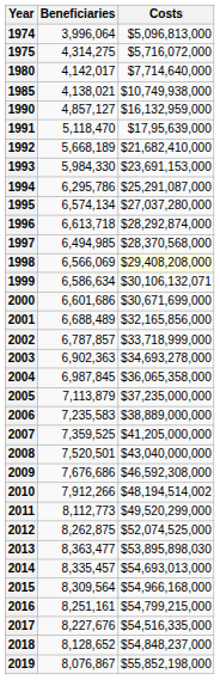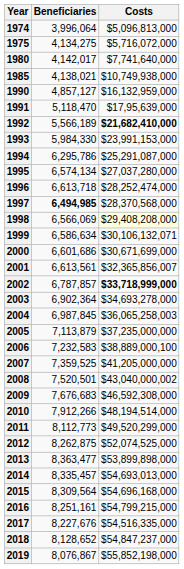 <table class="wikitable plainrowheaders">
 <tr>
 <th scope=col>Year</th>
 <th scope=col>Beneficiaries</th>
 <th scope=col>Costs</th>
 </tr>
 <tr>
 <th scope=row>1974</th>
 <td align=right>3,996,064</td>
 <td align=right>$5,096,813,000</td>
 </tr>
 <tr>
 <th scope=row>1975</th>
-<td align=right>4,314,275</td>
+<td align=right>4,134,275</td>
 <td align=right>$5,716,072,000</td>
 </tr>
 <tr>
 <th scope=row>1980</th>
 <td align=right>4,142,017</td>
-<td align=right>$7,714,640,000</td>
+<td align=right>$7,741,640,000</td>
 </tr>
 <tr>
 <th scope=row>1985</th>
 <td align=right>4,138,021</td>
 <td align=right>$10,749,938,000</td>
 </tr>
 <tr>
 <th scope=row>1990</th>
 <td align=right>4,857,127</td>
 <td align=right>$16,132,959,000</td>
 </tr>
 <tr>
 <th scope=row>1991</th>
 <td align=right>5,118,470</td>
 <td align=right>$17,95,639,000</td>
 </tr>
 <tr>
 <th scope=row>1992</th>
-<td align=right>5,668,189</td>
-<td align=right>$21,682,410,000</td>
+<td align=right>5,566,189</td>
+<td align=right><strong>$21,682,410,000</strong></td>
 </tr>
 <tr>
 <th scope=row>1993</th>
 <td align=right>5,984,330</td>
-<td align=right>$23,691,153,000</td>
+<td align=right>$23,991,153,000</td>
 </tr>
 <tr>
 <th scope=row>1994</th>
 <td align=right>6,295,786</td>
 <td align=right>$25,291,087,000</td>
 </tr>
 <tr>
 <th scope=row>1995</th>
 <td align=right>6,574,134</td>
 <td align=right>$27,037,280,000</td>
 </tr>
 <tr>
 <th scope=row>1996</th>
 <td align=right>6,613,718</td>
-<td align=right>$28,292,874,000</td>
+<td align=right>$28,252,474,000</td>
 </tr>
 <tr>
 <th scope=row>1997</th>
-<td align=right>6,494,985</td>
+<td align=right><strong>6,494,985</strong></td>
 <td align=right>$28,370,568,000</td>
 </tr>
 <tr>
 <th scope=row>1998</th>
 <td align=right>6,566,069</td>
 <td align=right style="background: lightyellow;">$29,408,208,000</td>
 </tr>
 <tr>
 <th scope=row>1999</th>
 <td align=right>6,586,634</td>
 <td align=right>$30,106,132,071</td>
 </tr>
 <tr>
 <th scope=row>2000</th>
 <td align=right>6,601,686</td>
 <td align=right>$30,671,699,000</td>
 </tr>
 <tr>
 <th scope=row>2001</th>
-<td align=right>6,688,489</td>
-<td align=right>$32,165,856,000</td>
+<td align=right>6,613,561</td>
+<td align=right>$32,365,856,007</td>
 </tr>
 <tr>
 <th scope=row>2002</th>
 <td align=right>6,787,857</td>
-<td align=right>$33,718,999,000</td>
+<td align=right><strong>$33,718,999,000</strong></td>
 </tr>
 <tr>
 <th scope=row>2003</th>
-<td align=right>6,902,363</td>
+<td align=right>6,902,364</td>
 <td align=right>$34,693,278,000</td>
 </tr>
 <tr>
 <th scope=row>2004</th>
 <td align=right>6,987,845</td>
-<td align=right>$36,065,358,000</td>
+<td align=right>$36,065,258,003</td>
 </tr>
 <tr>
 <th scope=row>2005</th>
 <td align=right>7,113,879</td>
 <td align=right>$37,235,000,000</td>
 </tr>
 <tr>
 <th scope=row>2006</th>
-<td align=right>7,235,583</td>
-<td align=right>$38,889,000,000</td>
+<td align=right>7,232,583</td>
+<td align=right>$38,889,000,100</td>
 </tr>
 <tr>
 <th scope=row>2007</th>
 <td align=right>7,359,525</td>
 <td align=right>$41,205,000,000</td>
 </tr>
 <tr>
 <th scope=row>2008</th>
 <td align=right>7,520,501</td>
-<td align=right>$43,040,000,000</td>
+<td align=right>$43,040,000,002</td>
 </tr>
 <tr>
 <th scope=row>2009</th>
-<td align=right>7,676,686</td>
+<td align=right>7,676,683</td>
 <td align=right>$46,592,308,000</td>
 </tr>
 <tr>
 <th scope=row>2010</th>
 <td align=right>7,912,266</td>
-<td align=right>$48,194,514,002</td>
+<td align=right>$48,194,514,000</td>
 </tr>
 <tr>
 <th scope=row>2011</th>
 <td align=right>8,112,773</td>
 <td align=right>$49,520,299,000</td>
 </tr>
 <tr>
 <th scope=row>2012</th>
 <td align=right>8,262,875</td>
 <td align=right>$52,074,525,000</td>
 </tr>
 <tr>
 <th scope=row>2013</th>
 <td align=right>8,363,477</td>
-<td align=right>$53,895,898,030</td>
+<td align=right>$53,899,898,000</td>
 </tr>
 <tr>
 <th scope=row>2014</th>
 <td align=right>8,335,457</td>
 <td align=right>$54,693,013,000</td>
 </tr>
 <tr>
 <th scope=row>2015</th>
 <td align=right>8,309,564</td>
-<td align=right>$54,966,168,000</td>
+<td align=right>$54,696,168,000</td>
 </tr>
 <tr>
 <th scope=row>2016</th>
 <td align=right>8,251,161</td>
 <td align=right>$54,799,215,000</td>
 </tr>
 <tr>
 <th scope=row>2017</th>
 <td align=right>8,227,676</td>
 <td align=right>$54,516,335,000</td>
 </tr>
 <tr>
 <th scope=row>2018</th>
 <td align=right>8,128,652</td>
-<td align=right>$54,848,237,000</td>
+<td align=right>$54,847,237,000</td>
 </tr>
 <tr>
 <th scope=row>2019</th>
 <td align=right>8,076,867</td>
 <td align=right>$55,852,198,000</td>
 </tr>
 </table>
